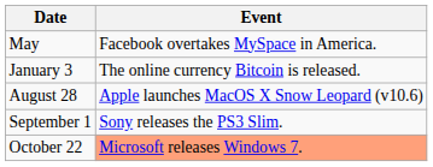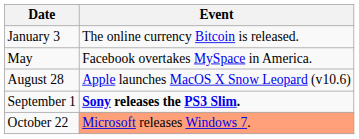 <table class="wikitable sortable">
 <tr>
 <th>Date</th>
 <th class="unsortable">Event</th>
 </tr>
+<tr valign="top">
+<td>January 3</td>
+<td>The online currency <a href='#'>Bitcoin</a> is released.</td>
+</tr>
 <tr>
 <td>May</td>
 <td>Facebook overtakes <a href='#'>MySpace</a> in America.</td>
-</tr>
-<tr valign="top">
-<td>January 3</td>
-<td>The online currency <a href='#'>Bitcoin</a> is released.</td>
 </tr>
 <tr valign="top">
 <td>August 28</td>
 <td><a href='#'>Apple</a> launches <a href='#'>MacOS X Snow Leopard</a> (v10.6)</td>
 </tr>
 <tr valign="top">
 <td>September 1</td>
-<td><a href='#'>Sony</a> releases the <a href='#'>PS3 Slim</a>.</td>
+<td><strong><a href='#'>Sony</a> releases the <a href='#'>PS3 Slim</a>.</strong></td>
 </tr>
 <tr valign="top">
 <td>October 22</td>
 <td style="background: lightsalmon;"><a href='#'>Microsoft</a> releases <a href='#'>Windows 7</a>.</td>
 </tr>
 </table>
